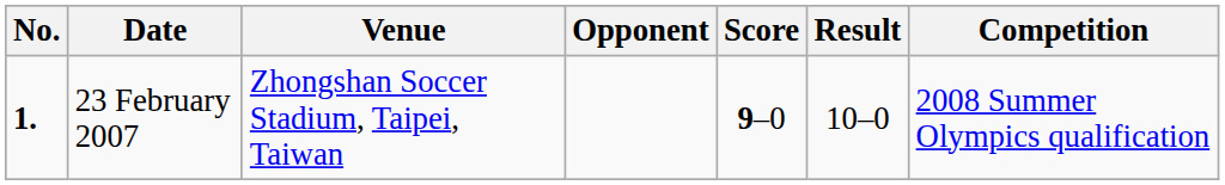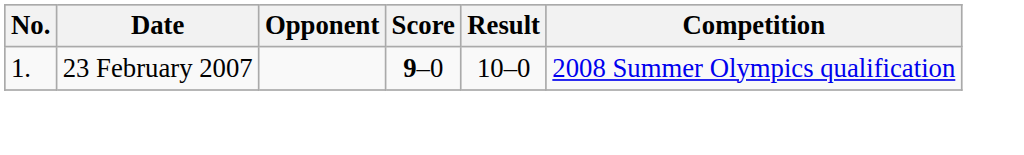 <table class="wikitable">
 <tr>
 <th>No.</th>
 <th>Date</th>
-<th>Venue</th>
 <th>Opponent</th>
 <th>Score</th>
 <th>Result</th>
 <th>Competition</th>
 </tr>
 <tr>
-<td><strong>1.</strong></td>
+<td>1.</td>
 <td>23 February 2007</td>
-<td><a href='#'>Zhongshan Soccer Stadium</a>, <a href='#'>Taipei</a>, <a href='#'>Taiwan</a></td>
 <td></td>
 <td align=center><strong>9</strong>–0</td>
 <td align=center>10–0</td>
 <td><a href='#'>2008 Summer Olympics qualification</a></td>
 </tr>
 </table>
